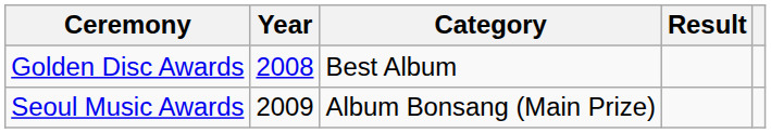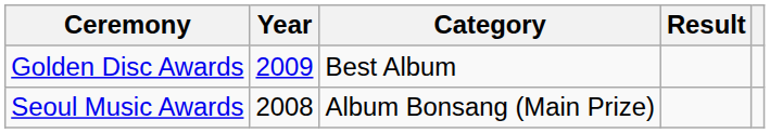 <table class="wikitable sortable plainrowheaders">
 <tr>
 <th scope="col">Ceremony</th>
 <th scope="col">Year</th>
 <th scope="col">Category</th>
 <th scope="col">Result</th>
 <th scope="col" class="unsortable"></th>
 </tr>
 <tr>
 <td scope="row"><a href='#'>Golden Disc Awards</a></td>
-<td style="text-align:center"><a href='#'>2008</a></td>
+<td style="text-align:center"><a href='#'>2009</a></td>
 <td>Best Album</td>
 <td></td>
 <td style="text-align:center"></td>
 </tr>
 <tr>
 <td><a href='#'>Seoul Music Awards</a></td>
-<td style="text-align:center">2009</td>
+<td style="text-align:center">2008</td>
 <td>Album Bonsang (Main Prize)</td>
 <td></td>
 <td style="text-align:center"></td>
 </tr>
 </table>
